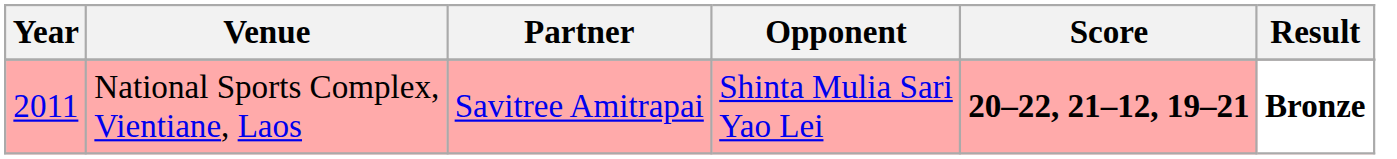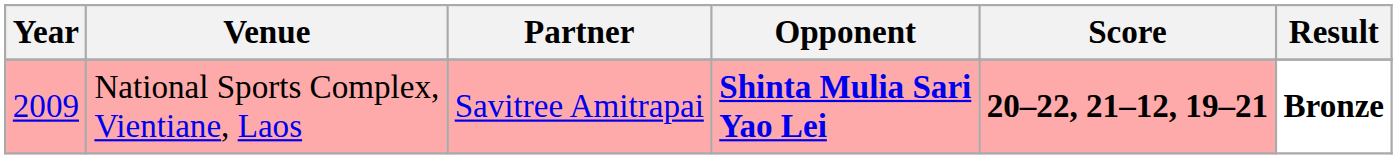 <table class="sortable wikitable" style="font-size: 95%;">
 <tr>
 <th>Year</th>
 <th>Venue</th>
 <th>Partner</th>
 <th>Opponent</th>
 <th>Score</th>
 <th>Result</th>
 </tr>
 <tr>
 </tr>
 <tr style="background:#FFAAAA">
-<td align="center"><a href='#'>2011</a></td>
+<td align="center"><a href='#'>2009</a></td>
 <td align="left">National Sports Complex,<br><a href='#'>Vientiane</a>, <a href='#'>Laos</a></td>
 <td align="left"> <a href='#'>Savitree Amitrapai</a></td>
-<td align="left"> <a href='#'>Shinta Mulia Sari</a><br> <a href='#'>Yao Lei</a></td>
+<td align="left"><strong> <a href='#'>Shinta Mulia Sari</a><br> <a href='#'>Yao Lei</a></strong></td>
 <td align="left"><strong>20–22, 21–12, 19–21</strong></td>
 <td style="text-align:left; background:white"> <strong>Bronze</strong></td>
 </tr>
 </table>
